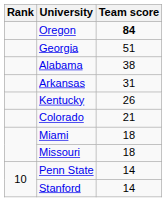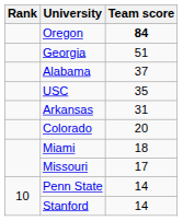 <table class="wikitable sortable" style=" text-align:center">
 <tr>
 <th>Rank</th>
 <th>University</th>
 <th>Team score</th>
 </tr>
 <tr>
 <td></td>
 <td align=left><a href='#'>Oregon</a></td>
 <td><strong>84</strong></td>
 </tr>
 <tr>
 <td></td>
 <td align=left><a href='#'>Georgia</a></td>
 <td>51</td>
 </tr>
 <tr>
 <td></td>
 <td align=left><a href='#'>Alabama</a></td>
-<td>38</td>
+<td>37</td>
+</tr>
+<tr>
+<td></td>
+<td align=left><a href='#'>USC</a></td>
+<td>35</td>
 </tr>
 <tr>
 <td></td>
 <td align=left><a href='#'>Arkansas</a></td>
 <td>31</td>
 </tr>
 <tr>
 <td></td>
-<td align=left><a href='#'>Kentucky</a></td>
-<td>26</td>
-</tr>
-<tr>
-<td></td>
 <td align=left><a href='#'>Colorado</a></td>
-<td>21</td>
+<td>20</td>
 </tr>
 <tr>
 <td rowspan=2></td>
 <td align=left><a href='#'>Miami</a></td>
 <td>18</td>
 </tr>
 <tr>
 <td align=left><a href='#'>Missouri</a></td>
-<td>18</td>
+<td>17</td>
 </tr>
 <tr>
 <td rowspan=2>10</td>
 <td align=left><a href='#'>Penn State</a></td>
 <td>14</td>
 </tr>
 <tr>
 <td align=left><a href='#'>Stanford</a></td>
 <td>14</td>
 </tr>
 </table>
